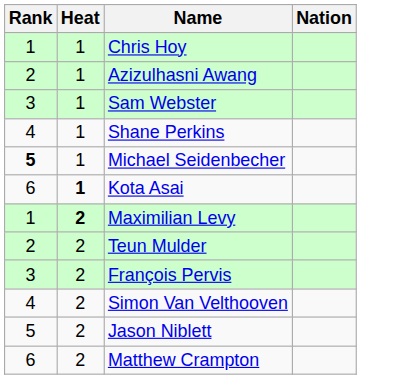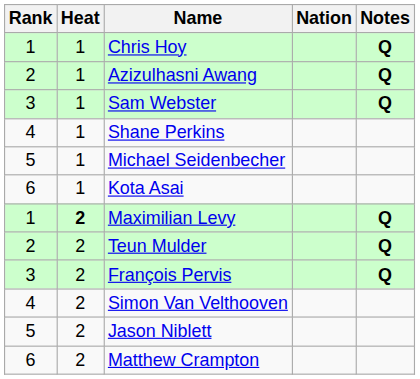 <table class="wikitable sortable" style="text-align:center">
 <tr>
 <th>Rank</th>
 <th>Heat</th>
 <th>Name</th>
 <th>Nation</th>
+<th>Notes</th>
 </tr>
 <tr style="background: #ccffcc;">
 <td>1</td>
 <td>1</td>
 <td align=left><a href='#'>Chris Hoy</a></td>
 <td align=left></td>
+<td><strong>Q</strong></td>
 </tr>
 <tr style="background: #ccffcc;">
 <td>2</td>
 <td>1</td>
 <td align=left><a href='#'>Azizulhasni Awang</a></td>
 <td align=left></td>
+<td><strong>Q</strong></td>
 </tr>
 <tr style="background: #ccffcc;">
 <td>3</td>
 <td>1</td>
 <td align=left><a href='#'>Sam Webster</a></td>
 <td align=left></td>
+<td><strong>Q</strong></td>
 </tr>
 <tr>
 <td>4</td>
 <td>1</td>
 <td align=left><a href='#'>Shane Perkins</a></td>
 <td align=left></td>
+<td></td>
 </tr>
 <tr>
-<td><strong>5</strong></td>
+<td>5</td>
 <td>1</td>
 <td align=left><a href='#'>Michael Seidenbecher</a></td>
 <td align=left></td>
+<td></td>
 </tr>
 <tr>
 <td>6</td>
-<td><strong>1</strong></td>
+<td>1</td>
 <td align=left><a href='#'>Kota Asai</a></td>
 <td align=left></td>
+<td></td>
 </tr>
 <tr style="background: #ccffcc;">
 <td>1</td>
 <td><strong>2</strong></td>
 <td align=left><a href='#'>Maximilian Levy</a></td>
 <td align=left></td>
+<td><strong>Q</strong></td>
 </tr>
 <tr style="background: #ccffcc;">
 <td>2</td>
 <td>2</td>
 <td align=left><a href='#'>Teun Mulder</a></td>
 <td align=left></td>
+<td><strong>Q</strong></td>
 </tr>
 <tr style="background: #ccffcc;">
 <td>3</td>
 <td>2</td>
 <td align=left><a href='#'>François Pervis</a></td>
 <td align=left></td>
+<td><strong>Q</strong></td>
 </tr>
 <tr>
 <td>4</td>
 <td>2</td>
 <td align=left><a href='#'>Simon Van Velthooven</a></td>
 <td align=left></td>
+<td></td>
 </tr>
 <tr>
 <td>5</td>
 <td>2</td>
 <td align=left><a href='#'>Jason Niblett</a></td>
 <td align=left></td>
+<td></td>
 </tr>
 <tr>
 <td>6</td>
 <td>2</td>
 <td align=left><a href='#'>Matthew Crampton</a></td>
 <td align=left></td>
+<td></td>
 </tr>
 </table>
